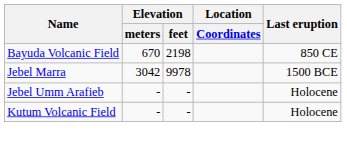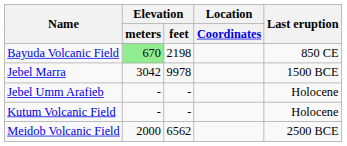 <table class="wikitable">
 <tr>
 <th rowspan="2">Name</th>
 <th colspan ="2">Elevation</th>
 <th>Location</th>
 <th rowspan="2">Last eruption</th>
 </tr>
 <tr>
 <th>meters</th>
 <th>feet</th>
 <th><a href='#'>Coordinates</a></th>
 </tr>
 <tr align="right">
 <td align="left"><a href='#'>Bayuda Volcanic Field</a></td>
-<td>670</td>
+<td style="background: lightgreen;">670</td>
 <td>2198</td>
 <td></td>
 <td>850 CE</td>
 </tr>
 <tr align="right">
 <td align="left"><a href='#'>Jebel Marra</a></td>
 <td>3042</td>
 <td>9978</td>
 <td></td>
 <td>1500 BCE</td>
 </tr>
 <tr align="right">
 <td align="left"><a href='#'>Jebel Umm Arafieb</a></td>
 <td>-</td>
 <td>-</td>
 <td></td>
 <td>Holocene</td>
 </tr>
 <tr align="right">
 <td align="left"><a href='#'>Kutum Volcanic Field</a></td>
 <td>-</td>
 <td>-</td>
 <td></td>
 <td>Holocene</td>
 </tr>
+<tr align="right">
+<td align="left"><a href='#'>Meidob Volcanic Field</a></td>
+<td>2000</td>
+<td>6562</td>
+<td></td>
+<td>2500 BCE</td>
+</tr>
 </table>
